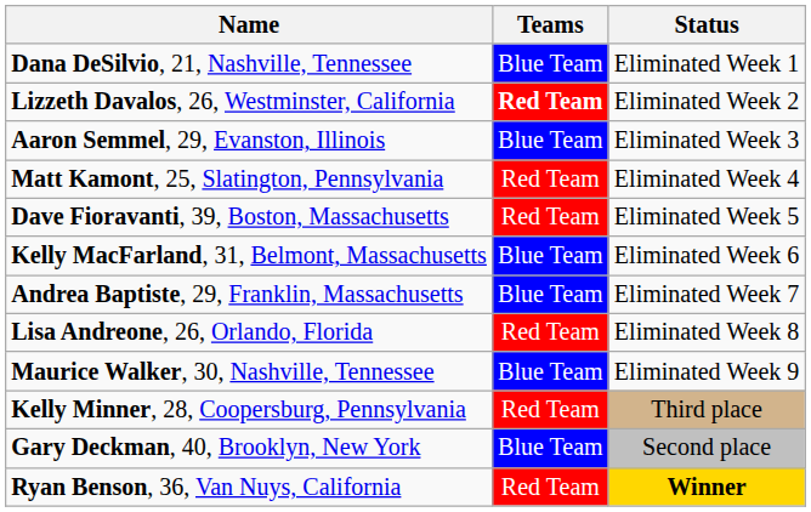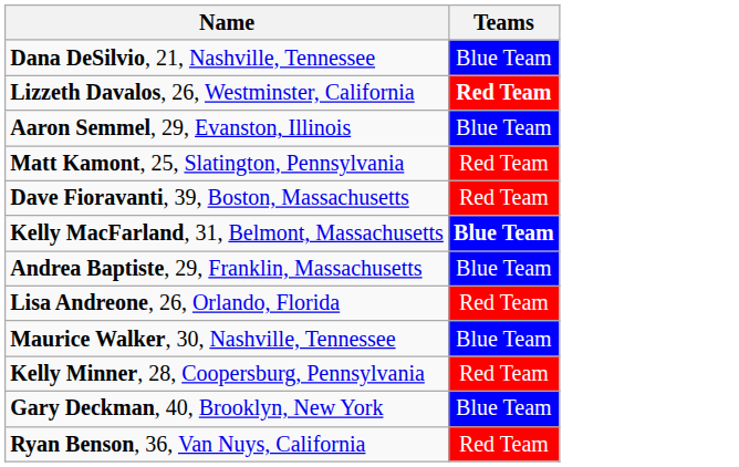 <table class="wikitable sortable" style="text-align:center;" align="center;">
 <tr>
 <th>Name</th>
 <th>Teams</th>
-<th>Status</th>
 </tr>
 <tr>
 <td align="left"><strong>Dana DeSilvio</strong>, 21, <a href='#'>Nashville, Tennessee</a></td>
 <td style="background:blue;color:white;">Blue Team</td>
-<td>Eliminated Week 1</td>
 </tr>
 <tr>
 <td align="left"><strong>Lizzeth Davalos</strong>, 26, <a href='#'>Westminster, California</a></td>
 <td style="background:red;color:white;"><strong>Red Team</strong></td>
-<td>Eliminated Week 2</td>
 </tr>
 <tr>
 <td align="left"><strong>Aaron Semmel</strong>, 29, <a href='#'>Evanston, Illinois</a></td>
 <td style="background:blue;color:white;">Blue Team</td>
-<td>Eliminated Week 3</td>
 </tr>
 <tr>
 <td align="left"><strong>Matt Kamont</strong>, 25, <a href='#'>Slatington, Pennsylvania</a></td>
 <td style="background:red;color:white;">Red Team</td>
-<td>Eliminated Week 4</td>
 </tr>
 <tr>
 <td align="left"><strong>Dave Fioravanti</strong>, 39, <a href='#'>Boston, Massachusetts</a></td>
 <td style="background:red;color:white;">Red Team</td>
-<td>Eliminated Week 5</td>
 </tr>
 <tr>
 <td align="left"><strong>Kelly MacFarland</strong>, 31, <a href='#'>Belmont, Massachusetts</a></td>
-<td style="background:blue;color:white;">Blue Team</td>
-<td>Eliminated Week 6</td>
+<td style="background:blue;color:white;"><strong>Blue Team</strong></td>
 </tr>
 <tr>
 <td align="left"><strong>Andrea Baptiste</strong>, 29, <a href='#'>Franklin, Massachusetts</a></td>
 <td style="background:blue;color:white;">Blue Team</td>
-<td>Eliminated Week 7</td>
 </tr>
 <tr>
 <td align="left"><strong>Lisa Andreone</strong>, 26, <a href='#'>Orlando, Florida</a></td>
 <td style="background:red;color:white;">Red Team</td>
-<td>Eliminated Week 8</td>
 </tr>
 <tr>
 <td align="left"><strong>Maurice Walker</strong>, 30, <a href='#'>Nashville, Tennessee</a></td>
 <td style="background:blue;color:white;">Blue Team</td>
-<td>Eliminated Week 9</td>
 </tr>
 <tr>
 <td align="left"><strong>Kelly Minner</strong>, 28, <a href='#'>Coopersburg, Pennsylvania</a></td>
 <td style="background:red;color:white;">Red Team</td>
-<td style="background:tan;">Third place</td>
 </tr>
 <tr>
 <td align="left"><strong>Gary Deckman</strong>, 40, <a href='#'>Brooklyn, New York</a></td>
 <td style="background:blue;color:white;">Blue Team</td>
-<td style="background:silver;">Second place</td>
 </tr>
 <tr>
 <td align="left"><strong>Ryan Benson</strong>, 36, <a href='#'>Van Nuys, California</a></td>
 <td style="background:red;color:white;">Red Team</td>
-<td style="background:gold;"><strong>Winner</strong></td>
 </tr>
 </table>
